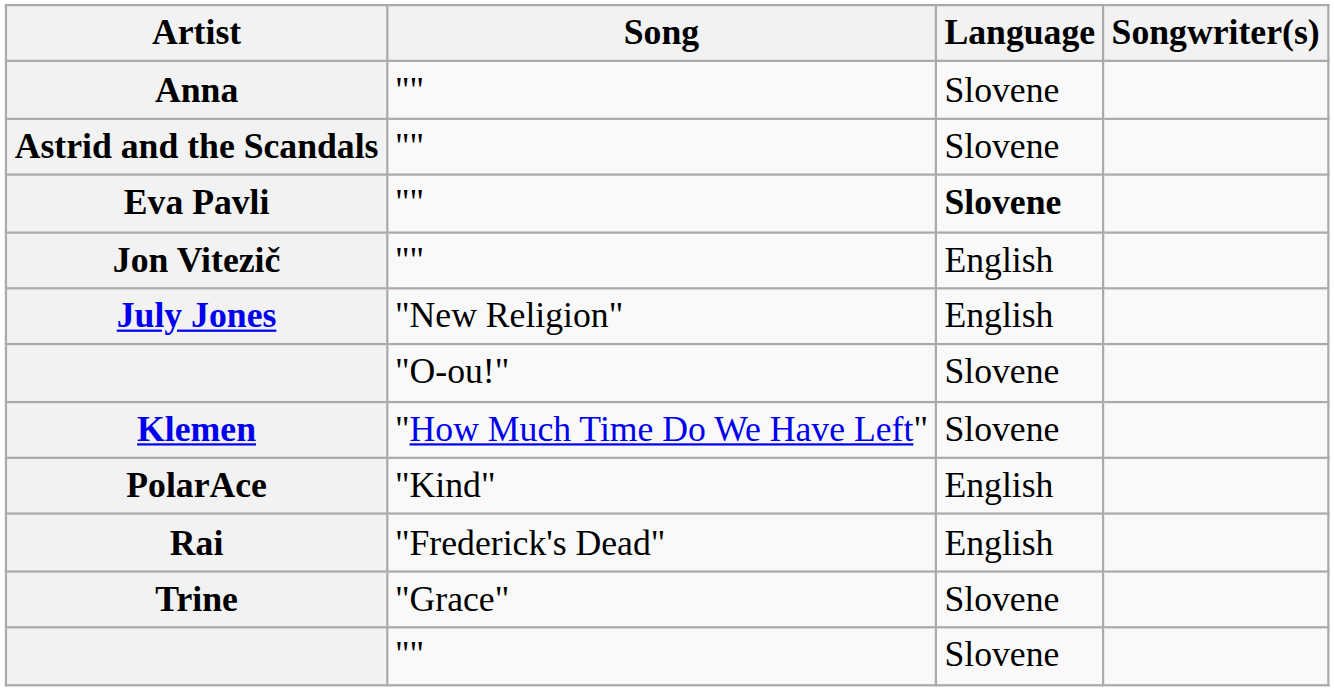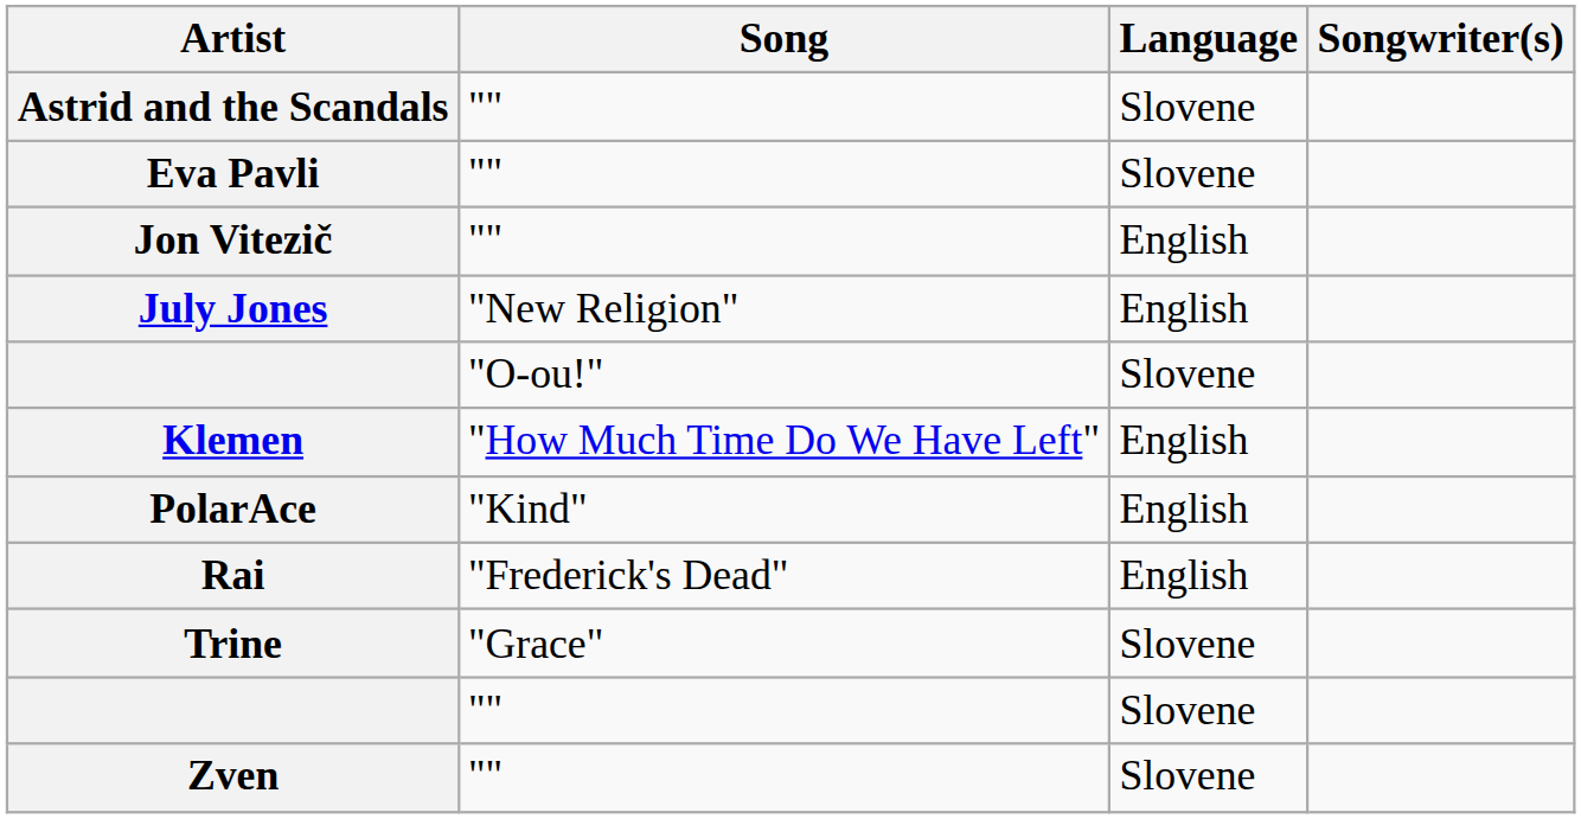 <table class="wikitable sortable plainrowheaders" style="margin: 1em auto 1em auto">
 <tr>
 <th scope="col">Artist</th>
 <th scope="col">Song</th>
 <th scope="col">Language</th>
 <th scope="col" class="unsortable">Songwriter(s)</th>
-</tr>
-<tr>
-<th scope="row">Anna</th>
-<td>""</td>
-<td>Slovene</td>
-<td></td>
 </tr>
 <tr>
 <th scope="row">Astrid and the Scandals</th>
 <td>""</td>
 <td>Slovene</td>
 <td></td>
 </tr>
 <tr>
 <th scope="row">Eva Pavli</th>
 <td>""</td>
-<td><strong>Slovene</strong></td>
+<td>Slovene</td>
 <td></td>
 </tr>
 <tr>
 <th scope="row">Jon Vitezič</th>
 <td>""</td>
 <td>English</td>
 <td></td>
 </tr>
 <tr>
 <th scope="row"><a href='#'>July Jones</a></th>
 <td>"New Religion"</td>
 <td>English</td>
 <td></td>
 </tr>
 <tr>
 <th scope="row"></th>
 <td>"O-ou!"</td>
 <td>Slovene</td>
 <td></td>
 </tr>
 <tr>
 <th scope="row"><a href='#'>Klemen</a></th>
 <td>"<a href='#'>How Much Time Do We Have Left</a>"</td>
-<td>Slovene</td>
+<td>English</td>
 <td></td>
 </tr>
 <tr>
 <th scope="row">PolarAce</th>
 <td>"Kind"</td>
 <td>English</td>
 <td></td>
 </tr>
 <tr>
 <th scope="row">Rai</th>
 <td>"Frederick's Dead"</td>
 <td>English</td>
 <td></td>
 </tr>
 <tr>
 <th scope="row">Trine</th>
 <td>"Grace"</td>
 <td>Slovene</td>
 <td></td>
 </tr>
 <tr>
 <th scope="row"></th>
 <td>""</td>
 <td>Slovene</td>
 <td></td>
 </tr>
+<tr>
+<th scope="row">Zven</th>
+<td>""</td>
+<td>Slovene</td>
+<td></td>
+</tr>
 </table>
